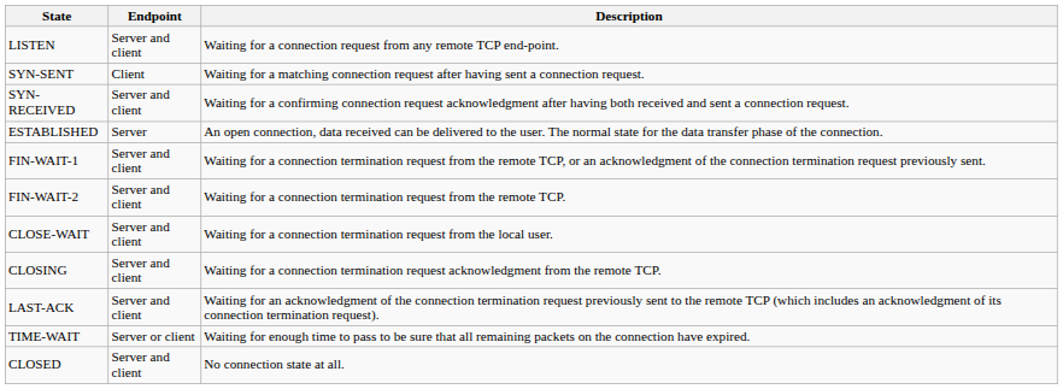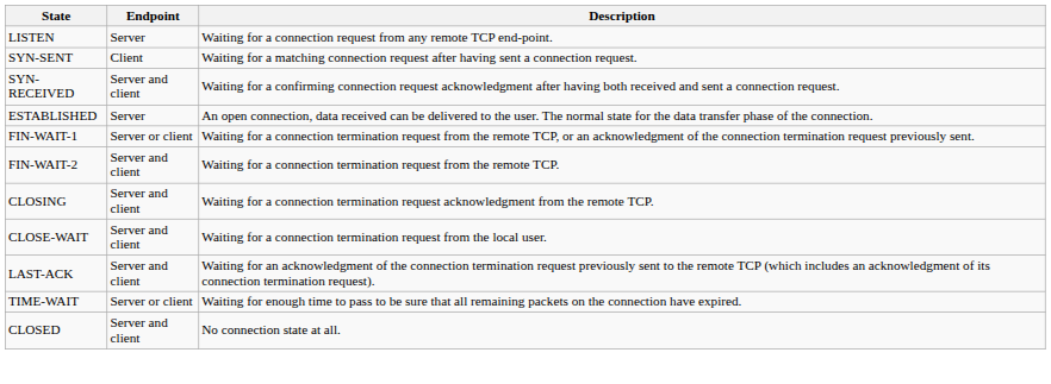 <table class="wikitable">
 <tr>
 <th>State</th>
 <th>Endpoint</th>
 <th>Description</th>
 </tr>
 <tr>
 <td>LISTEN</td>
-<td>Server and client</td>
+<td>Server</td>
 <td>Waiting for a connection request from any remote TCP end-point.</td>
 </tr>
 <tr>
 <td>SYN-SENT</td>
 <td>Client</td>
 <td>Waiting for a matching connection request after having sent a connection request.</td>
 </tr>
 <tr>
 <td>SYN-RECEIVED</td>
 <td>Server and client</td>
 <td>Waiting for a confirming connection request acknowledgment after having both received and sent a connection request.</td>
 </tr>
 <tr>
 <td>ESTABLISHED</td>
 <td>Server</td>
 <td>An open connection, data received can be delivered to the user. The normal state for the data transfer phase of the connection.</td>
 </tr>
 <tr>
 <td>FIN-WAIT-1</td>
-<td>Server and client</td>
+<td>Server or client</td>
 <td>Waiting for a connection termination request from the remote TCP, or an acknowledgment of the connection termination request previously sent.</td>
 </tr>
 <tr>
 <td>FIN-WAIT-2</td>
 <td>Server and client</td>
 <td>Waiting for a connection termination request from the remote TCP.</td>
 </tr>
 <tr>
+<td>CLOSING</td>
+<td>Server and client</td>
+<td>Waiting for a connection termination request acknowledgment from the remote TCP.</td>
+</tr>
+<tr>
 <td>CLOSE-WAIT</td>
 <td>Server and client</td>
 <td>Waiting for a connection termination request from the local user.</td>
-</tr>
-<tr>
-<td>CLOSING</td>
-<td>Server and client</td>
-<td>Waiting for a connection termination request acknowledgment from the remote TCP.</td>
 </tr>
 <tr>
 <td>LAST-ACK</td>
 <td>Server and client</td>
 <td>Waiting for an acknowledgment of the connection termination request previously sent to the remote TCP (which includes an acknowledgment of its connection termination request).</td>
 </tr>
 <tr>
 <td>TIME-WAIT</td>
 <td>Server or client</td>
 <td>Waiting for enough time to pass to be sure that all remaining packets on the connection have expired.</td>
 </tr>
 <tr>
 <td>CLOSED</td>
 <td>Server and client</td>
 <td>No connection state at all.</td>
 </tr>
 </table>
